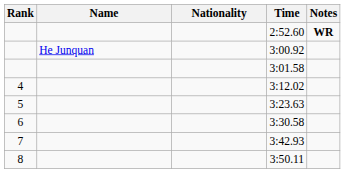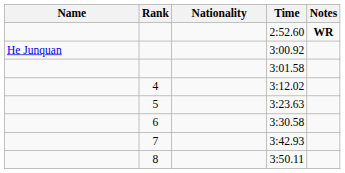 <table class="wikitable sortable" style="text-align:center">
 <tr>
+<th style="width:180px">Name</th>
 <th>Rank</th>
-<th style="width:180px">Name</th>
 <th style="width:125px">Nationality</th>
 <th>Time</th>
 <th>Notes</th>
 </tr>
 <tr>
+<td style="text-align:left;"></td>
 <td></td>
-<td style="text-align:left;"></td>
 <td style="text-align:left;"></td>
 <td>2:52.60</td>
 <td><strong>WR</strong></td>
 </tr>
 <tr>
+<td style="text-align:left;"><a href='#'>He Junquan</a></td>
 <td></td>
-<td style="text-align:left;"><a href='#'>He Junquan</a></td>
 <td style="text-align:left;"></td>
 <td>3:00.92</td>
 <td></td>
 </tr>
 <tr>
+<td style="text-align:left;"></td>
 <td></td>
-<td style="text-align:left;"></td>
 <td style="text-align:left;"></td>
 <td>3:01.58</td>
 <td></td>
 </tr>
 <tr>
+<td style="text-align:left;"></td>
 <td>4</td>
-<td style="text-align:left;"></td>
 <td style="text-align:left;"></td>
 <td>3:12.02</td>
 <td></td>
 </tr>
 <tr>
+<td style="text-align:left;"></td>
 <td>5</td>
-<td style="text-align:left;"></td>
 <td style="text-align:left;"></td>
 <td>3:23.63</td>
 <td></td>
 </tr>
 <tr>
+<td style="text-align:left;"></td>
 <td>6</td>
-<td style="text-align:left;"></td>
 <td style="text-align:left;"></td>
 <td>3:30.58</td>
 <td></td>
 </tr>
 <tr>
+<td style="text-align:left;"></td>
 <td>7</td>
-<td style="text-align:left;"></td>
 <td style="text-align:left;"></td>
 <td>3:42.93</td>
 <td></td>
 </tr>
 <tr>
+<td style="text-align:left;"></td>
 <td>8</td>
-<td style="text-align:left;"></td>
 <td style="text-align:left;"></td>
 <td>3:50.11</td>
 <td></td>
 </tr>
 </table>
